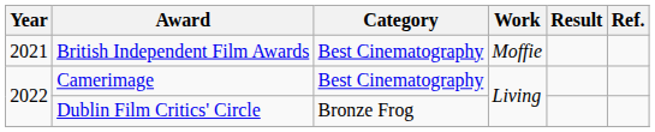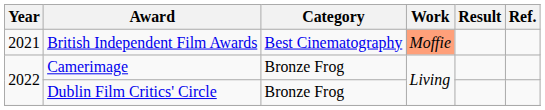 <table class="wikitable plainrowheaders">
 <tr>
 <th>Year</th>
 <th>Award</th>
 <th>Category</th>
 <th>Work</th>
 <th>Result</th>
 <th>Ref.</th>
 </tr>
 <tr>
 <td>2021</td>
 <td><a href='#'>British Independent Film Awards</a></td>
 <td><a href='#'>Best Cinematography</a></td>
-<td><em>Moffie</em></td>
+<td style="background: lightsalmon;"><em>Moffie</em></td>
 <td></td>
 <td></td>
 </tr>
 <tr>
 <td rowspan="2">2022</td>
 <td><a href='#'>Camerimage</a></td>
-<td><a href='#'>Best Cinematography</a></td>
+<td>Bronze Frog</td>
 <td rowspan="2"><em>Living</em></td>
 <td></td>
 <td></td>
 </tr>
 <tr>
 <td><a href='#'>Dublin Film Critics' Circle</a></td>
 <td>Bronze Frog</td>
 <td></td>
 <td></td>
 </tr>
 <tr>
 </tr>
 </table>
